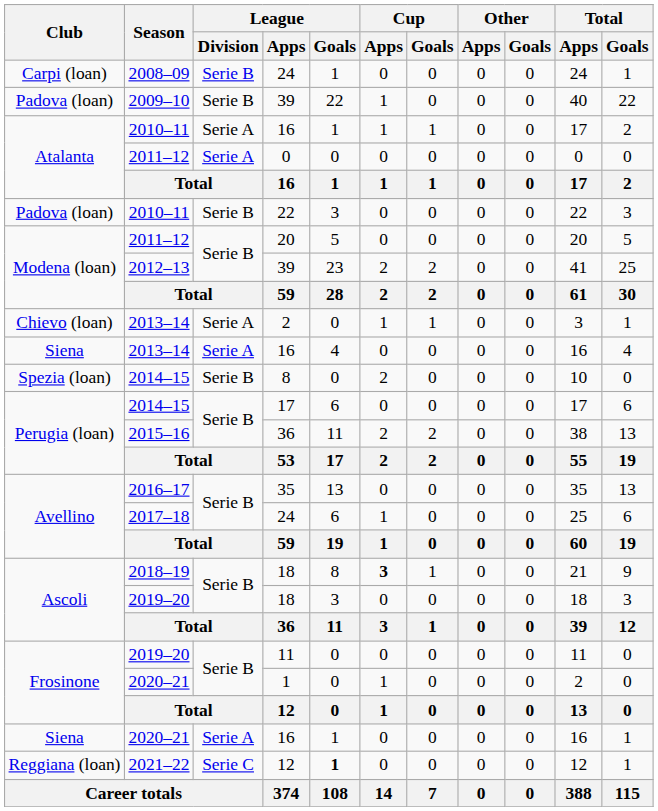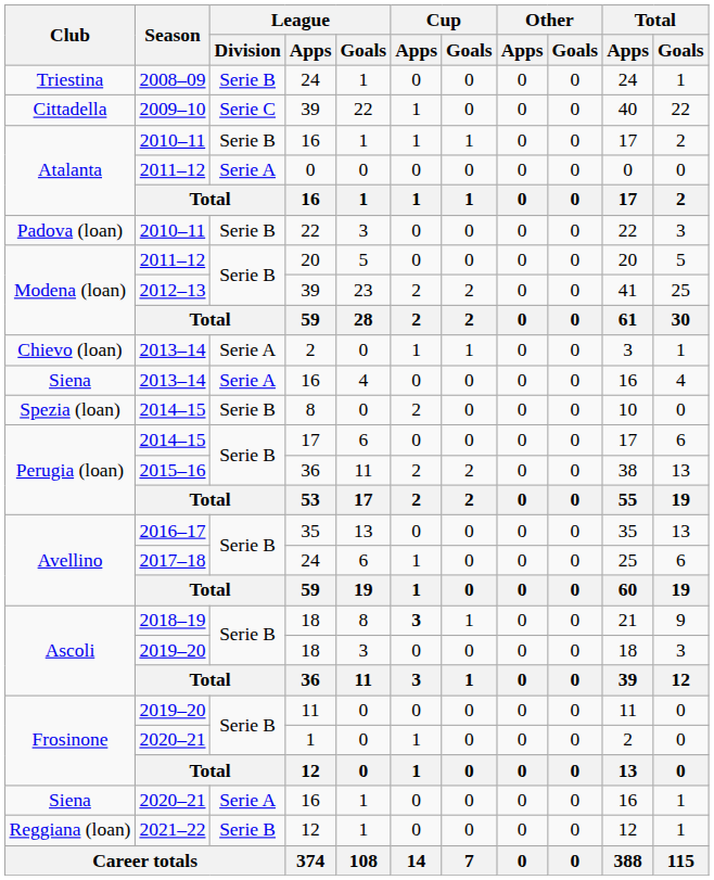 <table class="wikitable" style="text-align: center">
 <tr>
 <th rowspan=2>Club</th>
 <th rowspan=2>Season</th>
 <th colspan=3>League</th>
 <th colspan=2>Cup</th>
 <th colspan=2>Other</th>
 <th colspan=2>Total</th>
 </tr>
 <tr>
 <th>Division</th>
 <th>Apps</th>
 <th>Goals</th>
 <th>Apps</th>
 <th>Goals</th>
 <th>Apps</th>
 <th>Goals</th>
 <th>Apps</th>
 <th>Goals</th>
 </tr>
 <tr>
-<td><a href='#'>Carpi</a> (loan)</td>
+<td><a href='#'>Triestina</a></td>
 <td><a href='#'>2008–09</a></td>
 <td><a href='#'>Serie B</a></td>
 <td>24</td>
 <td>1</td>
 <td>0</td>
 <td>0</td>
 <td>0</td>
 <td>0</td>
 <td>24</td>
 <td>1</td>
 </tr>
 <tr>
-<td><a href='#'>Padova</a> (loan)</td>
+<td><a href='#'>Cittadella</a></td>
 <td><a href='#'>2009–10</a></td>
-<td>Serie B</td>
+<td><a href='#'>Serie C</a></td>
 <td>39</td>
 <td>22</td>
 <td>1</td>
 <td>0</td>
 <td>0</td>
 <td>0</td>
 <td>40</td>
 <td>22</td>
 </tr>
 <tr>
 <td rowspan=3><a href='#'>Atalanta</a></td>
 <td><a href='#'>2010–11</a></td>
-<td>Serie A</td>
+<td>Serie B</td>
 <td>16</td>
 <td>1</td>
 <td>1</td>
 <td>1</td>
 <td>0</td>
 <td>0</td>
 <td>17</td>
 <td>2</td>
 </tr>
 <tr>
 <td><a href='#'>2011–12</a></td>
 <td><a href='#'>Serie A</a></td>
 <td>0</td>
 <td>0</td>
 <td>0</td>
 <td>0</td>
 <td>0</td>
 <td>0</td>
 <td>0</td>
 <td>0</td>
 </tr>
 <tr>
 <th colspan=2>Total</th>
 <th>16</th>
 <th>1</th>
 <th>1</th>
 <th>1</th>
 <th>0</th>
 <th>0</th>
 <th>17</th>
 <th>2</th>
 </tr>
 <tr>
 <td><a href='#'>Padova</a> (loan)</td>
 <td><a href='#'>2010–11</a></td>
 <td>Serie B</td>
 <td>22</td>
 <td>3</td>
 <td>0</td>
 <td>0</td>
 <td>0</td>
 <td>0</td>
 <td>22</td>
 <td>3</td>
 </tr>
 <tr>
 <td rowspan=3><a href='#'>Modena</a> (loan)</td>
 <td><a href='#'>2011–12</a></td>
 <td rowspan=2>Serie B</td>
 <td>20</td>
 <td>5</td>
 <td>0</td>
 <td>0</td>
 <td>0</td>
 <td>0</td>
 <td>20</td>
 <td>5</td>
 </tr>
 <tr>
 <td><a href='#'>2012–13</a></td>
 <td>39</td>
 <td>23</td>
 <td>2</td>
 <td>2</td>
 <td>0</td>
 <td>0</td>
 <td>41</td>
 <td>25</td>
 </tr>
 <tr>
 <th colspan=2>Total</th>
 <th>59</th>
 <th>28</th>
 <th>2</th>
 <th>2</th>
 <th>0</th>
 <th>0</th>
 <th>61</th>
 <th>30</th>
 </tr>
 <tr>
 <td><a href='#'>Chievo</a> (loan)</td>
 <td><a href='#'>2013–14</a></td>
 <td>Serie A</td>
 <td>2</td>
 <td>0</td>
 <td>1</td>
 <td>1</td>
 <td>0</td>
 <td>0</td>
 <td>3</td>
 <td>1</td>
 </tr>
 <tr>
 <td><a href='#'>Siena</a></td>
 <td><a href='#'>2013–14</a></td>
 <td><a href='#'>Serie A</a></td>
 <td>16</td>
 <td>4</td>
 <td>0</td>
 <td>0</td>
 <td>0</td>
 <td>0</td>
 <td>16</td>
 <td>4</td>
 </tr>
 <tr>
 <td><a href='#'>Spezia</a> (loan)</td>
 <td><a href='#'>2014–15</a></td>
 <td>Serie B</td>
 <td>8</td>
 <td>0</td>
 <td>2</td>
 <td>0</td>
 <td>0</td>
 <td>0</td>
 <td>10</td>
 <td>0</td>
 </tr>
 <tr>
 <td rowspan=3><a href='#'>Perugia</a> (loan)</td>
 <td><a href='#'>2014–15</a></td>
 <td rowspan=2>Serie B</td>
 <td>17</td>
 <td>6</td>
 <td>0</td>
 <td>0</td>
 <td>0</td>
 <td>0</td>
 <td>17</td>
 <td>6</td>
 </tr>
 <tr>
 <td><a href='#'>2015–16</a></td>
 <td>36</td>
 <td>11</td>
 <td>2</td>
 <td>2</td>
 <td>0</td>
 <td>0</td>
 <td>38</td>
 <td>13</td>
 </tr>
 <tr>
 <th colspan=2>Total</th>
 <th>53</th>
 <th>17</th>
 <th>2</th>
 <th>2</th>
 <th>0</th>
 <th>0</th>
 <th>55</th>
 <th>19</th>
 </tr>
 <tr>
 <td rowspan=3><a href='#'>Avellino</a></td>
 <td><a href='#'>2016–17</a></td>
 <td rowspan=2>Serie B</td>
 <td>35</td>
 <td>13</td>
 <td>0</td>
 <td>0</td>
 <td>0</td>
 <td>0</td>
 <td>35</td>
 <td>13</td>
 </tr>
 <tr>
 <td><a href='#'>2017–18</a></td>
 <td>24</td>
 <td>6</td>
 <td>1</td>
 <td>0</td>
 <td>0</td>
 <td>0</td>
 <td>25</td>
 <td>6</td>
 </tr>
 <tr>
 <th colspan=2>Total</th>
 <th>59</th>
 <th>19</th>
 <th>1</th>
 <th>0</th>
 <th>0</th>
 <th>0</th>
 <th>60</th>
 <th>19</th>
 </tr>
 <tr>
 <td rowspan=3><a href='#'>Ascoli</a></td>
 <td><a href='#'>2018–19</a></td>
 <td rowspan=2>Serie B</td>
 <td>18</td>
 <td>8</td>
 <td><strong>3</strong></td>
 <td>1</td>
 <td>0</td>
 <td>0</td>
 <td>21</td>
 <td>9</td>
 </tr>
 <tr>
 <td><a href='#'>2019–20</a></td>
 <td>18</td>
 <td>3</td>
 <td>0</td>
 <td>0</td>
 <td>0</td>
 <td>0</td>
 <td>18</td>
 <td>3</td>
 </tr>
 <tr>
 <th colspan=2>Total</th>
 <th>36</th>
 <th>11</th>
 <th>3</th>
 <th>1</th>
 <th>0</th>
 <th>0</th>
 <th>39</th>
 <th>12</th>
 </tr>
 <tr>
 <td rowspan=3><a href='#'>Frosinone</a></td>
 <td><a href='#'>2019–20</a></td>
 <td rowspan="2">Serie B</td>
 <td>11</td>
 <td>0</td>
 <td>0</td>
 <td>0</td>
 <td>0</td>
 <td>0</td>
 <td>11</td>
 <td>0</td>
 </tr>
 <tr>
 <td><a href='#'>2020–21</a></td>
 <td>1</td>
 <td>0</td>
 <td>1</td>
 <td>0</td>
 <td>0</td>
 <td>0</td>
 <td>2</td>
 <td>0</td>
 </tr>
 <tr>
 <th colspan=2>Total</th>
 <th>12</th>
 <th>0</th>
 <th>1</th>
 <th>0</th>
 <th>0</th>
 <th>0</th>
 <th>13</th>
 <th>0</th>
 </tr>
 <tr>
 <td><a href='#'>Siena</a></td>
 <td><a href='#'>2020–21</a></td>
 <td><a href='#'>Serie A</a></td>
 <td>16</td>
 <td>1</td>
 <td>0</td>
 <td>0</td>
 <td>0</td>
 <td>0</td>
 <td>16</td>
 <td>1</td>
 </tr>
 <tr>
 <td><a href='#'>Reggiana</a> (loan)</td>
 <td><a href='#'>2021–22</a></td>
-<td><a href='#'>Serie C</a></td>
+<td><a href='#'>Serie B</a></td>
 <td>12</td>
-<td><strong>1</strong></td>
+<td>1</td>
 <td>0</td>
 <td>0</td>
 <td>0</td>
 <td>0</td>
 <td>12</td>
 <td>1</td>
 </tr>
 <tr>
 <th colspan=3>Career totals</th>
 <th>374</th>
 <th>108</th>
 <th>14</th>
 <th>7</th>
 <th>0</th>
 <th>0</th>
 <th>388</th>
 <th>115</th>
 </tr>
 </table>
